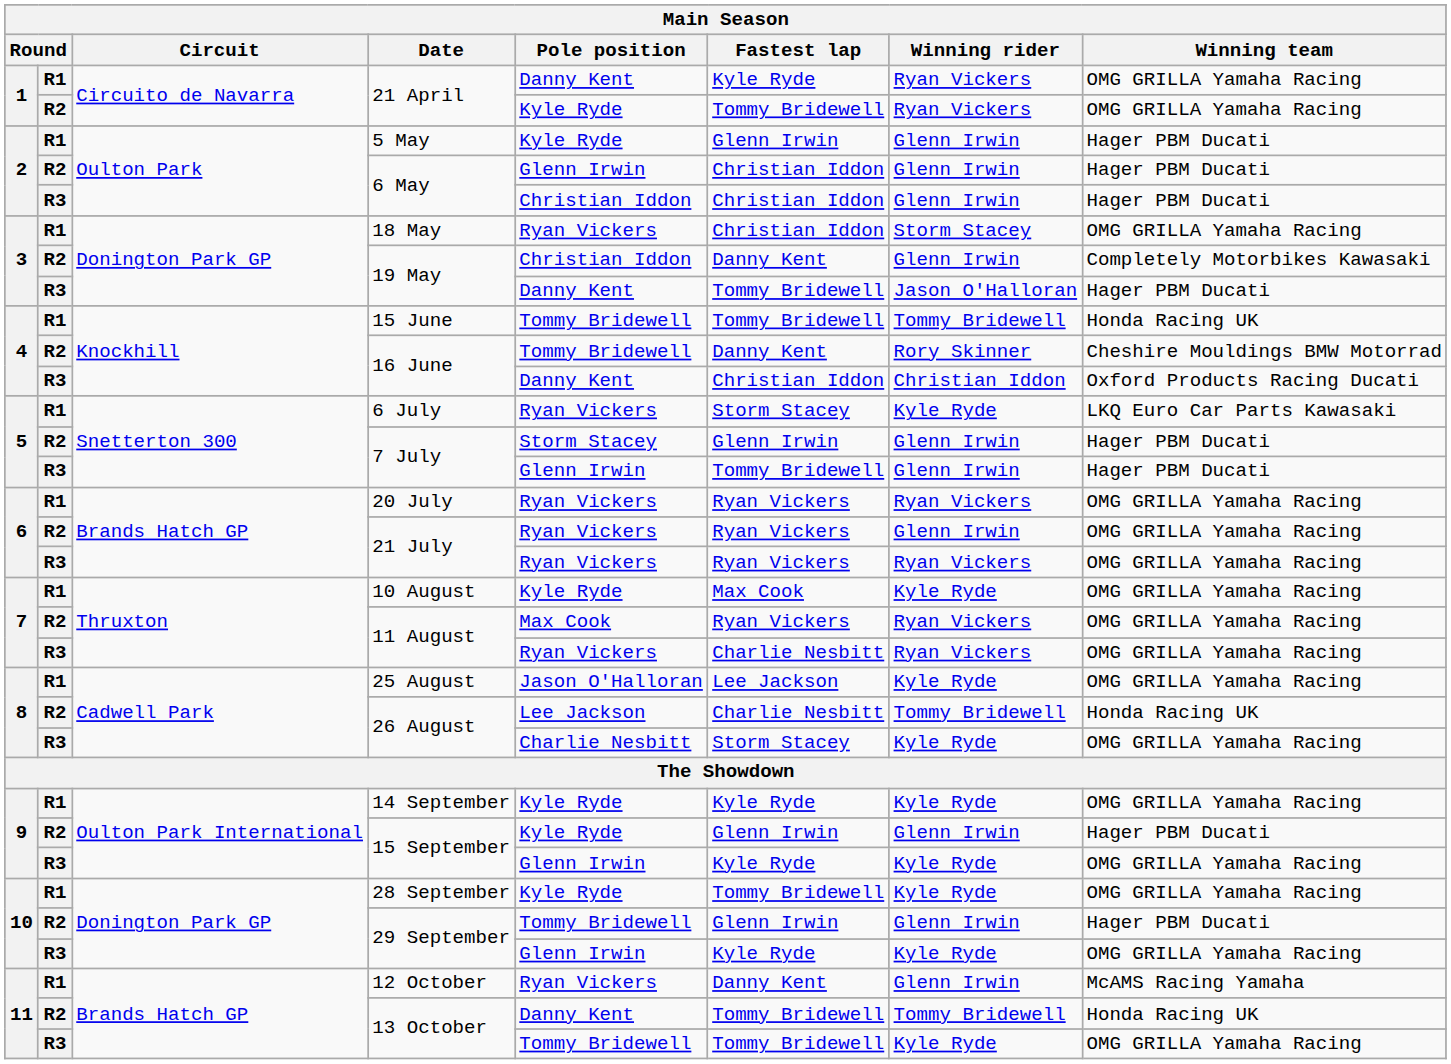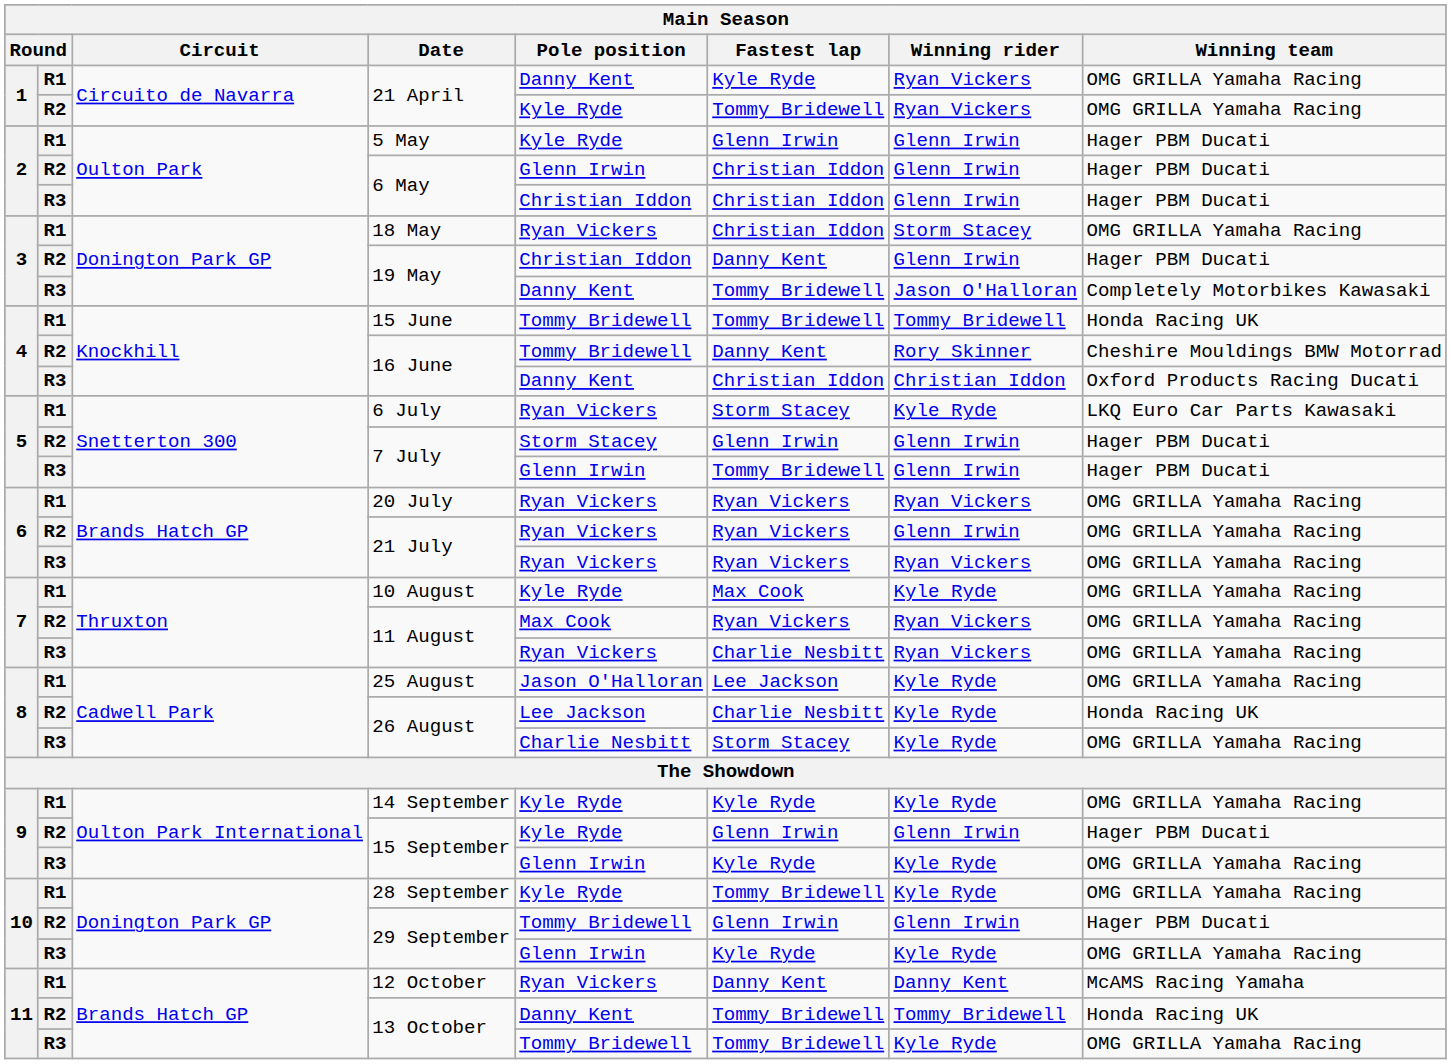 <table class="wikitable" style="font-size: 85%">
 <tr>
 <th colspan="8">Main Season</th>
 </tr>
 <tr>
 <th colspan="2">Round</th>
 <th>Circuit</th>
 <th>Date</th>
 <th>Pole position</th>
 <th>Fastest lap</th>
 <th>Winning rider</th>
 <th>Winning team</th>
 </tr>
 <tr>
 <th rowspan="2">1</th>
 <th>R1</th>
 <td rowspan="2"> <a href='#'>Circuito de Navarra</a></td>
 <td rowspan="2">21 April</td>
 <td> <a href='#'>Danny Kent</a></td>
 <td> <a href='#'>Kyle Ryde</a></td>
 <td> <a href='#'>Ryan Vickers</a></td>
 <td>OMG GRILLA Yamaha Racing</td>
 </tr>
 <tr>
 <th>R2</th>
 <td> <a href='#'>Kyle Ryde</a></td>
 <td> <a href='#'>Tommy Bridewell</a></td>
 <td> <a href='#'>Ryan Vickers</a></td>
 <td>OMG GRILLA Yamaha Racing</td>
 </tr>
 <tr>
 <th rowspan="3">2</th>
 <th>R1</th>
 <td rowspan="3"> <a href='#'>Oulton Park</a></td>
 <td>5 May</td>
 <td> <a href='#'>Kyle Ryde</a></td>
 <td> <a href='#'>Glenn Irwin</a></td>
 <td> <a href='#'>Glenn Irwin</a></td>
 <td>Hager PBM Ducati</td>
 </tr>
 <tr>
 <th>R2</th>
 <td rowspan="2">6 May</td>
 <td> <a href='#'>Glenn Irwin</a></td>
 <td> <a href='#'>Christian Iddon</a></td>
 <td> <a href='#'>Glenn Irwin</a></td>
 <td>Hager PBM Ducati</td>
 </tr>
 <tr>
 <th>R3</th>
 <td> <a href='#'>Christian Iddon</a></td>
 <td> <a href='#'>Christian Iddon</a></td>
 <td> <a href='#'>Glenn Irwin</a></td>
 <td>Hager PBM Ducati</td>
 </tr>
 <tr>
 <th rowspan="3">3</th>
 <th>R1</th>
 <td rowspan="3"> <a href='#'>Donington Park GP</a></td>
 <td>18 May</td>
 <td> <a href='#'>Ryan Vickers</a></td>
 <td> <a href='#'>Christian Iddon</a></td>
 <td> <a href='#'>Storm Stacey</a></td>
 <td>OMG GRILLA Yamaha Racing</td>
 </tr>
 <tr>
 <th>R2</th>
 <td rowspan="2">19 May</td>
 <td> <a href='#'>Christian Iddon</a></td>
 <td> <a href='#'>Danny Kent</a></td>
 <td> <a href='#'>Glenn Irwin</a></td>
-<td>Completely Motorbikes Kawasaki</td>
+<td>Hager PBM Ducati</td>
 </tr>
 <tr>
 <th>R3</th>
 <td> <a href='#'>Danny Kent</a></td>
 <td> <a href='#'>Tommy Bridewell</a></td>
 <td> <a href='#'>Jason O'Halloran</a></td>
-<td>Hager PBM Ducati</td>
+<td>Completely Motorbikes Kawasaki</td>
 </tr>
 <tr>
 <th rowspan="3">4</th>
 <th>R1</th>
 <td rowspan="3"> <a href='#'>Knockhill</a></td>
 <td>15 June</td>
 <td> <a href='#'>Tommy Bridewell</a></td>
 <td> <a href='#'>Tommy Bridewell</a></td>
 <td> <a href='#'>Tommy Bridewell</a></td>
 <td>Honda Racing UK</td>
 </tr>
 <tr>
 <th>R2</th>
 <td rowspan="2">16 June</td>
 <td> <a href='#'>Tommy Bridewell</a></td>
 <td> <a href='#'>Danny Kent</a></td>
 <td> <a href='#'>Rory Skinner</a></td>
 <td>Cheshire Mouldings BMW Motorrad</td>
 </tr>
 <tr>
 <th>R3</th>
 <td> <a href='#'>Danny Kent</a></td>
 <td> <a href='#'>Christian Iddon</a></td>
 <td> <a href='#'>Christian Iddon</a></td>
 <td>Oxford Products Racing Ducati</td>
 </tr>
 <tr>
 <th rowspan="3">5</th>
 <th>R1</th>
 <td rowspan="3"> <a href='#'>Snetterton 300</a></td>
 <td>6 July</td>
 <td> <a href='#'>Ryan Vickers</a></td>
 <td> <a href='#'>Storm Stacey</a></td>
 <td> <a href='#'>Kyle Ryde</a></td>
 <td>LKQ Euro Car Parts Kawasaki</td>
 </tr>
 <tr>
 <th>R2</th>
 <td rowspan="2">7 July</td>
 <td> <a href='#'>Storm Stacey</a></td>
 <td> <a href='#'>Glenn Irwin</a></td>
 <td> <a href='#'>Glenn Irwin</a></td>
 <td>Hager PBM Ducati</td>
 </tr>
 <tr>
 <th>R3</th>
 <td> <a href='#'>Glenn Irwin</a></td>
 <td> <a href='#'>Tommy Bridewell</a></td>
 <td> <a href='#'>Glenn Irwin</a></td>
 <td>Hager PBM Ducati</td>
 </tr>
 <tr>
 <th rowspan="3">6</th>
 <th>R1</th>
 <td rowspan="3"> <a href='#'>Brands Hatch GP</a></td>
 <td>20 July</td>
 <td> <a href='#'>Ryan Vickers</a></td>
 <td> <a href='#'>Ryan Vickers</a></td>
 <td> <a href='#'>Ryan Vickers</a></td>
 <td>OMG GRILLA Yamaha Racing</td>
 </tr>
 <tr>
 <th>R2</th>
 <td rowspan="2">21 July</td>
 <td> <a href='#'>Ryan Vickers</a></td>
 <td> <a href='#'>Ryan Vickers</a></td>
 <td> <a href='#'>Glenn Irwin</a></td>
 <td>OMG GRILLA Yamaha Racing</td>
 </tr>
 <tr>
 <th>R3</th>
 <td> <a href='#'>Ryan Vickers</a></td>
 <td> <a href='#'>Ryan Vickers</a></td>
 <td> <a href='#'>Ryan Vickers</a></td>
 <td>OMG GRILLA Yamaha Racing</td>
 </tr>
 <tr>
 <th rowspan="3">7</th>
 <th>R1</th>
 <td rowspan="3"> <a href='#'>Thruxton</a></td>
 <td>10 August</td>
 <td> <a href='#'>Kyle Ryde</a></td>
 <td> <a href='#'>Max Cook</a></td>
 <td> <a href='#'>Kyle Ryde</a></td>
 <td>OMG GRILLA Yamaha Racing</td>
 </tr>
 <tr>
 <th>R2</th>
 <td rowspan="2">11 August</td>
 <td> <a href='#'>Max Cook</a></td>
 <td> <a href='#'>Ryan Vickers</a></td>
 <td> <a href='#'>Ryan Vickers</a></td>
 <td>OMG GRILLA Yamaha Racing</td>
 </tr>
 <tr>
 <th>R3</th>
 <td> <a href='#'>Ryan Vickers</a></td>
 <td> <a href='#'>Charlie Nesbitt</a></td>
 <td> <a href='#'>Ryan Vickers</a></td>
 <td>OMG GRILLA Yamaha Racing</td>
 </tr>
 <tr>
 <th rowspan="3">8</th>
 <th>R1</th>
 <td rowspan="3"> <a href='#'>Cadwell Park</a></td>
 <td>25 August</td>
 <td> <a href='#'>Jason O'Halloran</a></td>
 <td> <a href='#'>Lee Jackson</a></td>
 <td> <a href='#'>Kyle Ryde</a></td>
 <td>OMG GRILLA Yamaha Racing</td>
 </tr>
 <tr>
 <th>R2</th>
 <td rowspan="2">26 August</td>
 <td> <a href='#'>Lee Jackson</a></td>
 <td> <a href='#'>Charlie Nesbitt</a></td>
-<td> <a href='#'>Tommy Bridewell</a></td>
+<td> <a href='#'>Kyle Ryde</a></td>
 <td>Honda Racing UK</td>
 </tr>
 <tr>
 <th>R3</th>
 <td> <a href='#'>Charlie Nesbitt</a></td>
 <td> <a href='#'>Storm Stacey</a></td>
 <td> <a href='#'>Kyle Ryde</a></td>
 <td>OMG GRILLA Yamaha Racing</td>
 </tr>
 <tr>
 <th colspan="8">The Showdown</th>
 </tr>
 <tr>
 <th rowspan="3">9</th>
 <th>R1</th>
 <td rowspan="3"> <a href='#'>Oulton Park International</a></td>
 <td>14 September</td>
 <td> <a href='#'>Kyle Ryde</a></td>
 <td> <a href='#'>Kyle Ryde</a></td>
 <td> <a href='#'>Kyle Ryde</a></td>
 <td>OMG GRILLA Yamaha Racing</td>
 </tr>
 <tr>
 <th>R2</th>
 <td rowspan="2">15 September</td>
 <td> <a href='#'>Kyle Ryde</a></td>
 <td> <a href='#'>Glenn Irwin</a></td>
 <td> <a href='#'>Glenn Irwin</a></td>
 <td>Hager PBM Ducati</td>
 </tr>
 <tr>
 <th>R3</th>
 <td> <a href='#'>Glenn Irwin</a></td>
 <td> <a href='#'>Kyle Ryde</a></td>
 <td> <a href='#'>Kyle Ryde</a></td>
 <td>OMG GRILLA Yamaha Racing</td>
 </tr>
 <tr>
 <th rowspan="3">10</th>
 <th>R1</th>
 <td rowspan="3"> <a href='#'>Donington Park GP</a></td>
 <td>28 September</td>
 <td> <a href='#'>Kyle Ryde</a></td>
 <td> <a href='#'>Tommy Bridewell</a></td>
 <td> <a href='#'>Kyle Ryde</a></td>
 <td>OMG GRILLA Yamaha Racing</td>
 </tr>
 <tr>
 <th>R2</th>
 <td rowspan="2">29 September</td>
 <td> <a href='#'>Tommy Bridewell</a></td>
 <td> <a href='#'>Glenn Irwin</a></td>
 <td> <a href='#'>Glenn Irwin</a></td>
 <td>Hager PBM Ducati</td>
 </tr>
 <tr>
 <th>R3</th>
 <td> <a href='#'>Glenn Irwin</a></td>
 <td> <a href='#'>Kyle Ryde</a></td>
 <td> <a href='#'>Kyle Ryde</a></td>
 <td>OMG GRILLA Yamaha Racing</td>
 </tr>
 <tr>
 <th rowspan="3">11</th>
 <th>R1</th>
 <td rowspan="3"> <a href='#'>Brands Hatch GP</a></td>
 <td>12 October</td>
 <td> <a href='#'>Ryan Vickers</a></td>
 <td> <a href='#'>Danny Kent</a></td>
-<td> <a href='#'>Glenn Irwin</a></td>
+<td> <a href='#'>Danny Kent</a></td>
 <td>McAMS Racing Yamaha</td>
 </tr>
 <tr>
 <th>R2</th>
 <td rowspan="2">13 October</td>
 <td> <a href='#'>Danny Kent</a></td>
 <td> <a href='#'>Tommy Bridewell</a></td>
 <td> <a href='#'>Tommy Bridewell</a></td>
 <td>Honda Racing UK</td>
 </tr>
 <tr>
 <th>R3</th>
 <td> <a href='#'>Tommy Bridewell</a></td>
 <td> <a href='#'>Tommy Bridewell</a></td>
 <td> <a href='#'>Kyle Ryde</a></td>
 <td>OMG GRILLA Yamaha Racing</td>
 </tr>
 </table>
